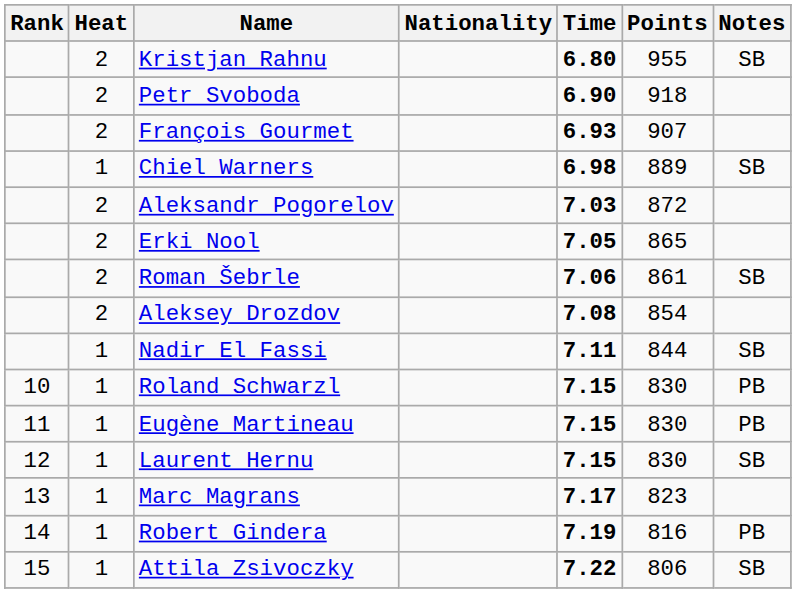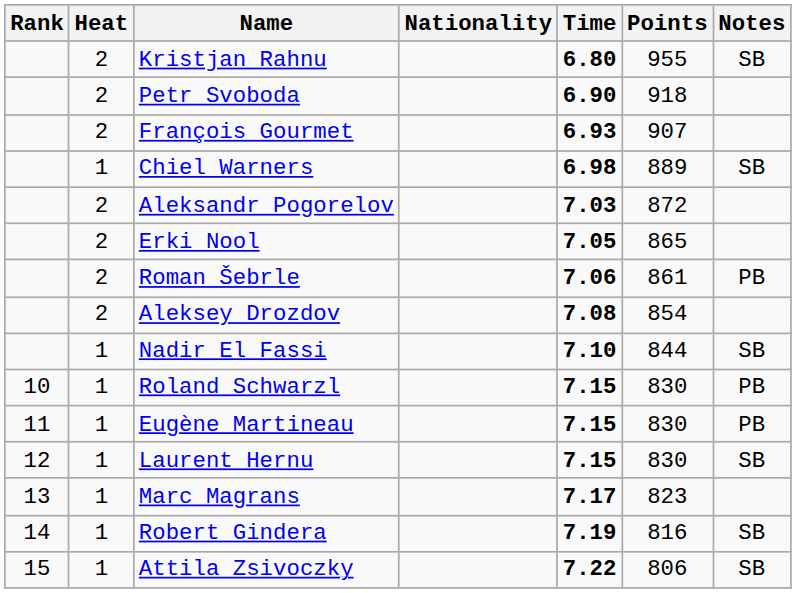 <table class="wikitable sortable" style="text-align:center">
 <tr>
 <th>Rank</th>
 <th>Heat</th>
 <th>Name</th>
 <th>Nationality</th>
 <th>Time</th>
 <th>Points</th>
 <th>Notes</th>
 </tr>
 <tr>
 <td></td>
 <td>2</td>
 <td align="left"><a href='#'>Kristjan Rahnu</a></td>
 <td align=left></td>
 <td><strong>6.80</strong></td>
 <td>955</td>
 <td>SB</td>
 </tr>
 <tr>
 <td></td>
 <td>2</td>
 <td align="left"><a href='#'>Petr Svoboda</a></td>
 <td align=left></td>
 <td><strong>6.90</strong></td>
 <td>918</td>
 <td></td>
 </tr>
 <tr>
 <td></td>
 <td>2</td>
 <td align="left"><a href='#'>François Gourmet</a></td>
 <td align=left></td>
 <td><strong>6.93</strong></td>
 <td>907</td>
 <td></td>
 </tr>
 <tr>
 <td></td>
 <td>1</td>
 <td align="left"><a href='#'>Chiel Warners</a></td>
 <td align=left></td>
 <td><strong>6.98</strong></td>
 <td>889</td>
 <td>SB</td>
 </tr>
 <tr>
 <td></td>
 <td>2</td>
 <td align="left"><a href='#'>Aleksandr Pogorelov</a></td>
 <td align=left></td>
 <td><strong>7.03</strong></td>
 <td>872</td>
 <td></td>
 </tr>
 <tr>
 <td></td>
 <td>2</td>
 <td align="left"><a href='#'>Erki Nool</a></td>
 <td align=left></td>
 <td><strong>7.05</strong></td>
 <td>865</td>
 <td></td>
 </tr>
 <tr>
 <td></td>
 <td>2</td>
 <td align="left"><a href='#'>Roman Šebrle</a></td>
 <td align=left></td>
 <td><strong>7.06</strong></td>
 <td>861</td>
-<td>SB</td>
+<td>PB</td>
 </tr>
 <tr>
 <td></td>
 <td>2</td>
 <td align="left"><a href='#'>Aleksey Drozdov</a></td>
 <td align=left></td>
 <td><strong>7.08</strong></td>
 <td>854</td>
 <td></td>
 </tr>
 <tr>
 <td></td>
 <td>1</td>
 <td align="left"><a href='#'>Nadir El Fassi</a></td>
 <td align=left></td>
-<td><strong>7.11</strong></td>
+<td><strong>7.10</strong></td>
 <td>844</td>
 <td>SB</td>
 </tr>
 <tr>
 <td>10</td>
 <td>1</td>
 <td align="left"><a href='#'>Roland Schwarzl</a></td>
 <td align=left></td>
 <td><strong>7.15</strong></td>
 <td>830</td>
 <td>PB</td>
 </tr>
 <tr>
 <td>11</td>
 <td>1</td>
 <td align="left"><a href='#'>Eugène Martineau</a></td>
 <td align=left></td>
 <td><strong>7.15</strong></td>
 <td>830</td>
 <td>PB</td>
 </tr>
 <tr>
 <td>12</td>
 <td>1</td>
 <td align="left"><a href='#'>Laurent Hernu</a></td>
 <td align=left></td>
 <td><strong>7.15</strong></td>
 <td>830</td>
 <td>SB</td>
 </tr>
 <tr>
 <td>13</td>
 <td>1</td>
 <td align="left"><a href='#'>Marc Magrans</a></td>
 <td align=left></td>
 <td><strong>7.17</strong></td>
 <td>823</td>
 <td></td>
 </tr>
 <tr>
 <td>14</td>
 <td>1</td>
 <td align="left"><a href='#'>Robert Gindera</a></td>
 <td align=left></td>
 <td><strong>7.19</strong></td>
 <td>816</td>
-<td>PB</td>
+<td>SB</td>
 </tr>
 <tr>
 <td>15</td>
 <td>1</td>
 <td align="left"><a href='#'>Attila Zsivoczky</a></td>
 <td align=left></td>
 <td><strong>7.22</strong></td>
 <td>806</td>
 <td>SB</td>
 </tr>
 </table>
